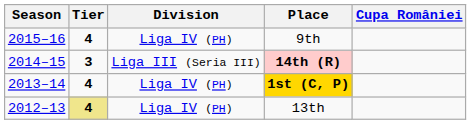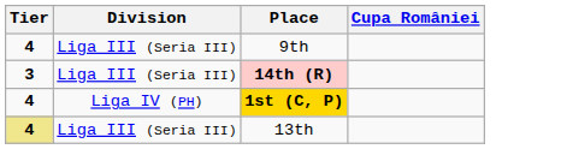 <table class="wikitable" style="text-align:center; font-size:90%">
 <tr>
-<th>Season</th>
 <th>Tier</th>
 <th>Division</th>
 <th>Place</th>
 <th><a href='#'>Cupa României</a></th>
 </tr>
 <tr>
-<td><a href='#'>2015–16</a></td>
 <td><strong>4</strong></td>
-<td><a href='#'>Liga IV</a> <small>(<a href='#'>PH</a>)</small></td>
+<td><a href='#'>Liga III</a> <small>(Seria III)</small></td>
 <td>9th</td>
 <td></td>
 </tr>
 <tr>
-<td><a href='#'>2014–15</a></td>
 <td><strong>3</strong></td>
 <td><a href='#'>Liga III</a> <small>(Seria III)</small></td>
 <td align=center bgcolor=#FFCCCC><strong>14th (R)</strong></td>
 <td></td>
 </tr>
 <tr>
-<td><a href='#'>2013–14</a></td>
 <td><strong>4</strong></td>
 <td><a href='#'>Liga IV</a> <small>(<a href='#'>PH</a>)</small></td>
 <td align=center bgcolor=gold><strong>1st (C, P)</strong></td>
 <td></td>
 </tr>
 <tr>
-<td><a href='#'>2012–13</a></td>
 <td style="background: khaki;"><strong>4</strong></td>
-<td><a href='#'>Liga IV</a> <small>(<a href='#'>PH</a>)</small></td>
+<td><a href='#'>Liga III</a> <small>(Seria III)</small></td>
 <td>13th</td>
 <td></td>
 </tr>
 </table>
